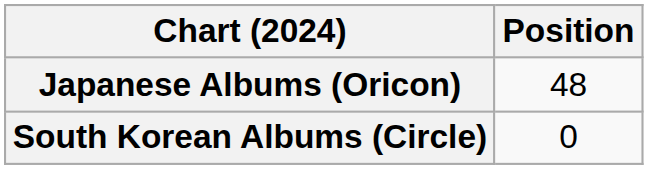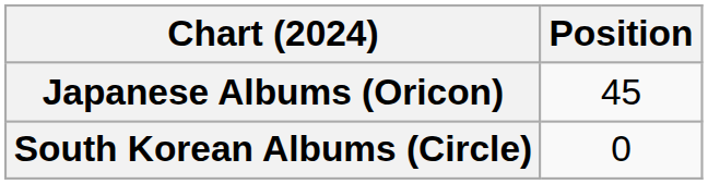 <table class="wikitable sortable plainrowheaders" style="text-align:center">
 <tr>
 <th scope="col">Chart (2024)</th>
 <th scope="col">Position</th>
 </tr>
 <tr>
 <th scope="row">Japanese Albums (Oricon)</th>
-<td>48</td>
+<td>45</td>
 </tr>
 <tr>
 <th scope="row">South Korean Albums (Circle)</th>
 <td>0</td>
 </tr>
 </table>
